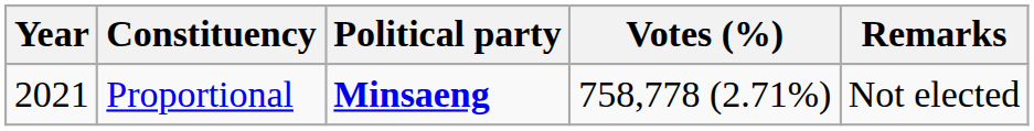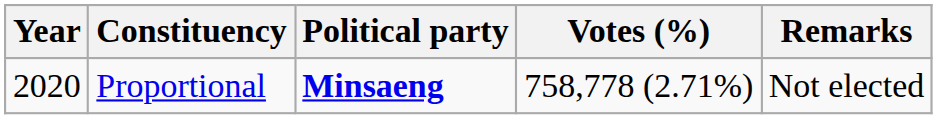 <table class="wikitable">
 <tr>
 <th>Year</th>
 <th>Constituency</th>
 <th>Political party</th>
 <th>Votes (%)</th>
 <th>Remarks</th>
 </tr>
 <tr>
-<td>2021</td>
+<td>2020</td>
 <td><a href='#'>Proportional</a></td>
 <td><strong><a href='#'>Minsaeng</a></strong></td>
 <td>758,778 (2.71%)</td>
 <td>Not elected</td>
 </tr>
 </table>
